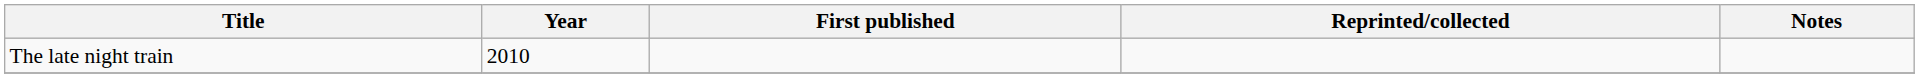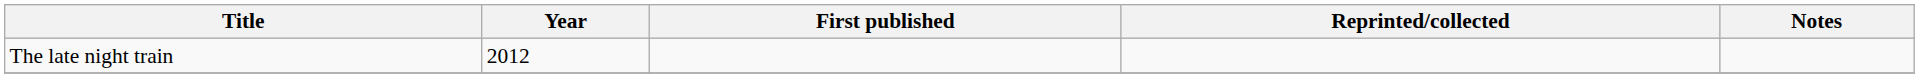 <table class='wikitable sortable' width='90%'>
 <tr>
 <th width=25%>Title</th>
 <th>Year</th>
 <th>First published</th>
 <th>Reprinted/collected</th>
 <th>Notes</th>
 </tr>
 <tr>
 <td data-sort-value="late night train">The late night train</td>
-<td>2010</td>
+<td>2012</td>
 <td></td>
 <td></td>
 <td></td>
 </tr>
 <tr>
 </tr>
 </table>
